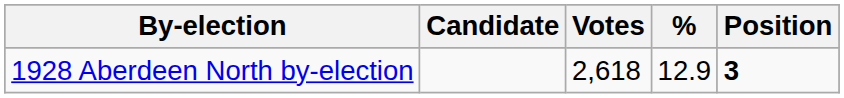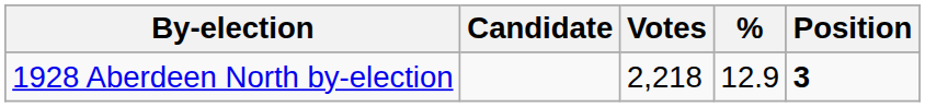 <table class="wikitable">
 <tr>
 <th>By-election</th>
 <th>Candidate</th>
 <th>Votes</th>
 <th>%</th>
 <th>Position</th>
 </tr>
 <tr>
 <td><a href='#'>1928 Aberdeen North by-election</a></td>
 <td></td>
-<td>2,618</td>
+<td>2,218</td>
 <td>12.9</td>
 <td><strong>3</strong></td>
 </tr>
 </table>
